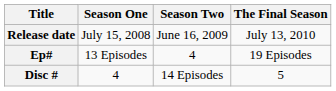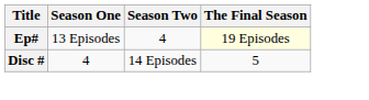 <table class="wikitable">
 <tr style="text-align:center;">
 <th>Title</th>
 <th>Season One </th>
 <th>Season Two </th>
 <th>The Final Season </th>
 </tr>
 <tr style="text-align:center;">
-<th>Release date</th>
-<td>July 15, 2008</td>
-<td>June 16, 2009</td>
-<td>July 13, 2010</td>
-</tr>
-<tr style="text-align:center;">
 <th>Ep#</th>
 <td>13 Episodes</td>
 <td>4</td>
-<td>19 Episodes</td>
+<td style="background: lightyellow;">19 Episodes</td>
 </tr>
 <tr style="text-align:center;">
 <th>Disc #</th>
 <td>4</td>
 <td>14 Episodes</td>
 <td>5</td>
 </tr>
 </table>
